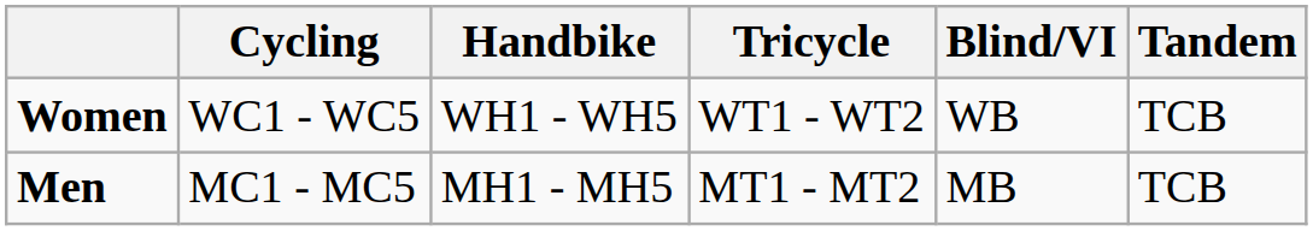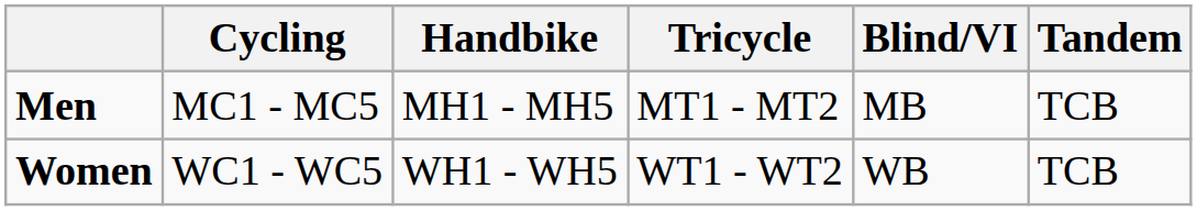 <table class="wikitable">
 <tr>
 <th></th>
 <th>Cycling</th>
 <th>Handbike</th>
 <th>Tricycle</th>
 <th>Blind/VI</th>
 <th>Tandem</th>
 </tr>
 <tr>
+<td><strong>Men</strong></td>
+<td>MC1 - MC5</td>
+<td>MH1 - MH5</td>
+<td>MT1 - MT2</td>
+<td>MB</td>
+<td>TCB</td>
+</tr>
+<tr>
 <td><strong>Women</strong></td>
 <td>WC1 - WC5</td>
 <td>WH1 - WH5</td>
 <td>WT1 - WT2</td>
 <td>WB</td>
 <td>TCB</td>
 </tr>
-<tr>
-<td><strong>Men</strong></td>
-<td>MC1 - MC5</td>
-<td>MH1 - MH5</td>
-<td>MT1 - MT2</td>
-<td>MB</td>
-<td>TCB</td>
-</tr>
 </table>
